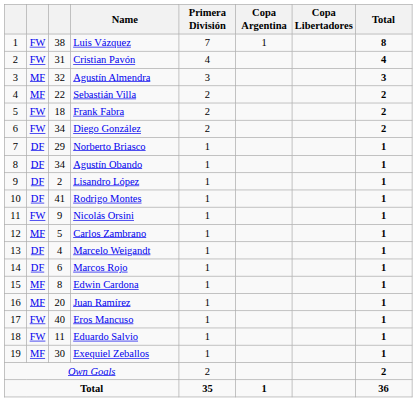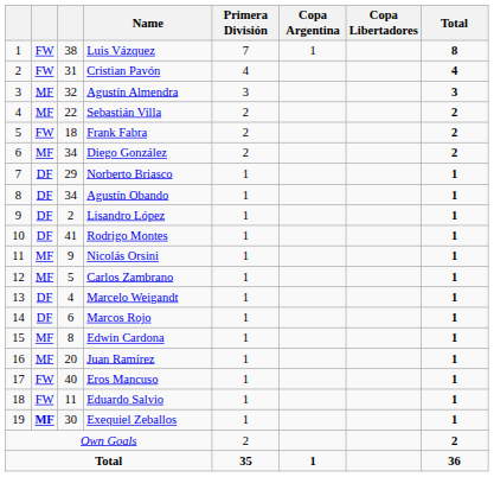 <table class="wikitable sortable" style="font-size: 95%; text-align: center;">
 <tr>
 <th width=25></th>
 <th width=25></th>
 <th width=25></th>
 <th width=150>Name</th>
 <th width= 75>Primera División</th>
 <th width= 75>Copa Argentina</th>
 <th width= 75>Copa Libertadores</th>
 <th width= 75>Total</th>
 </tr>
 <tr>
 <td>1</td>
 <td><a href='#'>FW</a></td>
 <td>38</td>
 <td align=left> <a href='#'>Luis Vázquez</a></td>
 <td>7</td>
 <td>1</td>
 <td></td>
 <td><strong>8</strong></td>
 </tr>
 <tr>
 <td>2</td>
 <td><a href='#'>FW</a></td>
 <td>31</td>
 <td align=left> <a href='#'>Cristian Pavón</a></td>
 <td>4</td>
 <td></td>
 <td></td>
 <td><strong>4</strong></td>
 </tr>
 <tr>
 <td>3</td>
 <td><a href='#'>MF</a></td>
 <td>32</td>
 <td align=left> <a href='#'>Agustín Almendra</a></td>
 <td>3</td>
 <td></td>
 <td></td>
 <td><strong>3</strong></td>
 </tr>
 <tr>
 <td>4</td>
 <td><a href='#'>MF</a></td>
 <td>22</td>
 <td align=left> <a href='#'>Sebastián Villa</a></td>
 <td>2</td>
 <td></td>
 <td></td>
 <td><strong>2</strong></td>
 </tr>
 <tr>
 <td>5</td>
 <td><a href='#'>FW</a></td>
 <td>18</td>
 <td align=left> <a href='#'>Frank Fabra</a></td>
 <td>2</td>
 <td></td>
 <td></td>
 <td><strong>2</strong></td>
 </tr>
 <tr>
 <td>6</td>
-<td><a href='#'>FW</a></td>
+<td><a href='#'>MF</a></td>
 <td>34</td>
 <td align=left> <a href='#'>Diego González</a></td>
 <td>2</td>
 <td></td>
 <td></td>
 <td><strong>2</strong></td>
 </tr>
 <tr>
 <td>7</td>
 <td><a href='#'>DF</a></td>
 <td>29</td>
 <td align=left> <a href='#'>Norberto Briasco</a></td>
 <td>1</td>
 <td></td>
 <td></td>
 <td><strong>1</strong></td>
 </tr>
 <tr>
 <td>8</td>
 <td><a href='#'>DF</a></td>
 <td>34</td>
 <td align=left> <a href='#'>Agustín Obando</a></td>
 <td>1</td>
 <td></td>
 <td></td>
 <td><strong>1</strong></td>
 </tr>
 <tr>
 <td>9</td>
 <td><a href='#'>DF</a></td>
 <td>2</td>
 <td align=left> <a href='#'>Lisandro López</a></td>
 <td>1</td>
 <td></td>
 <td></td>
 <td><strong>1</strong></td>
 </tr>
 <tr>
 <td>10</td>
 <td><a href='#'>DF</a></td>
 <td>41</td>
 <td align=left> <a href='#'>Rodrigo Montes</a></td>
 <td>1</td>
 <td></td>
 <td></td>
 <td><strong>1</strong></td>
 </tr>
 <tr>
 <td>11</td>
-<td><a href='#'>FW</a></td>
+<td><a href='#'>MF</a></td>
 <td>9</td>
 <td align=left> <a href='#'>Nicolás Orsini</a></td>
 <td>1</td>
 <td></td>
 <td></td>
 <td><strong>1</strong></td>
 </tr>
 <tr>
 <td>12</td>
 <td><a href='#'>MF</a></td>
 <td>5</td>
 <td align=left> <a href='#'>Carlos Zambrano</a></td>
 <td>1</td>
 <td></td>
 <td></td>
 <td><strong>1</strong></td>
 </tr>
 <tr>
 <td>13</td>
 <td><a href='#'>DF</a></td>
 <td>4</td>
 <td align=left> <a href='#'>Marcelo Weigandt</a></td>
 <td>1</td>
 <td></td>
 <td></td>
 <td><strong>1</strong></td>
 </tr>
 <tr>
 <td>14</td>
 <td><a href='#'>DF</a></td>
 <td>6</td>
 <td align=left> <a href='#'>Marcos Rojo</a></td>
 <td>1</td>
 <td></td>
 <td></td>
 <td><strong>1</strong></td>
 </tr>
 <tr>
 <td>15</td>
 <td><a href='#'>MF</a></td>
 <td>8</td>
 <td align=left> <a href='#'>Edwin Cardona</a></td>
 <td>1</td>
 <td></td>
 <td></td>
 <td><strong>1</strong></td>
 </tr>
 <tr>
 <td>16</td>
 <td><a href='#'>MF</a></td>
 <td>20</td>
 <td align=left> <a href='#'>Juan Ramírez</a></td>
 <td>1</td>
 <td></td>
 <td></td>
 <td><strong>1</strong></td>
 </tr>
 <tr>
 <td>17</td>
 <td><a href='#'>FW</a></td>
 <td>40</td>
 <td align=left> <a href='#'>Eros Mancuso</a></td>
 <td>1</td>
 <td></td>
 <td></td>
 <td><strong>1</strong></td>
 </tr>
 <tr>
 <td>18</td>
 <td><a href='#'>FW</a></td>
 <td>11</td>
 <td align=left> <a href='#'>Eduardo Salvio</a></td>
 <td>1</td>
 <td></td>
 <td></td>
 <td><strong>1</strong></td>
 </tr>
 <tr>
 <td>19</td>
-<td><a href='#'>MF</a></td>
+<td><strong><a href='#'>MF</a></strong></td>
 <td>30</td>
 <td align=left> <a href='#'>Exequiel Zeballos</a></td>
 <td>1</td>
 <td></td>
 <td></td>
 <td><strong>1</strong></td>
 </tr>
 <tr>
 <td colspan=4><em><a href='#'>Own Goals</a></em></td>
 <td>2</td>
 <td></td>
 <td></td>
 <td><strong>2</strong></td>
 </tr>
 <tr align=center>
 <td colspan=4><strong>Total</strong></td>
 <td><strong>35</strong></td>
 <td><strong>1</strong></td>
 <td><strong> </strong></td>
 <td><strong>36</strong></td>
 </tr>
 </table>
